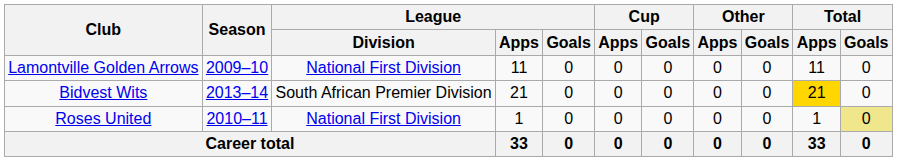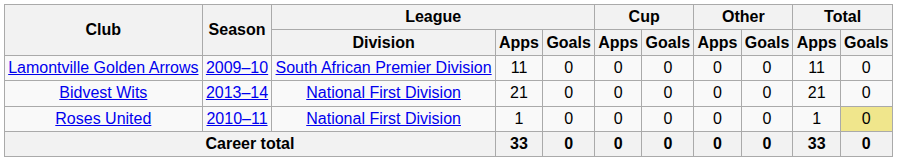 <table class="wikitable" style="text-align: center">
 <tr>
 <th rowspan="2">Club</th>
 <th rowspan="2">Season</th>
 <th colspan="3">League</th>
 <th colspan="2">Cup</th>
 <th colspan="2">Other</th>
 <th colspan="2">Total</th>
 </tr>
 <tr>
 <th>Division</th>
 <th>Apps</th>
 <th>Goals</th>
 <th>Apps</th>
 <th>Goals</th>
 <th>Apps</th>
 <th>Goals</th>
 <th>Apps</th>
 <th>Goals</th>
 </tr>
 <tr>
 <td><a href='#'>Lamontville Golden Arrows</a></td>
 <td><a href='#'>2009–10</a></td>
-<td><a href='#'>National First Division</a></td>
+<td><a href='#'>South African Premier Division</a></td>
 <td>11</td>
 <td>0</td>
 <td>0</td>
 <td>0</td>
 <td>0</td>
 <td>0</td>
 <td>11</td>
 <td>0</td>
 </tr>
 <tr>
 <td><a href='#'>Bidvest Wits</a></td>
 <td><a href='#'>2013–14</a></td>
-<td>South African Premier Division</td>
+<td><a href='#'>National First Division</a></td>
 <td>21</td>
 <td>0</td>
 <td>0</td>
 <td>0</td>
 <td>0</td>
 <td>0</td>
-<td style="background: gold;">21</td>
+<td>21</td>
 <td>0</td>
 </tr>
 <tr>
 <td><a href='#'>Roses United</a></td>
 <td><a href='#'>2010–11</a></td>
 <td><a href='#'>National First Division</a></td>
 <td>1</td>
 <td>0</td>
 <td>0</td>
 <td>0</td>
 <td>0</td>
 <td>0</td>
 <td>1</td>
 <td style="background: khaki;">0</td>
 </tr>
 <tr>
 <th colspan="3">Career total</th>
 <th>33</th>
 <th>0</th>
 <th>0</th>
 <th>0</th>
 <th>0</th>
 <th>0</th>
 <th>33</th>
 <th>0</th>
 </tr>
 </table>
